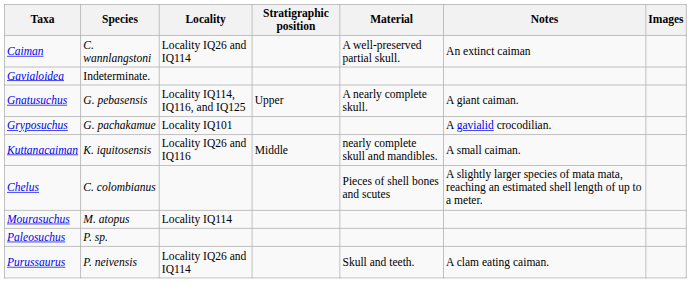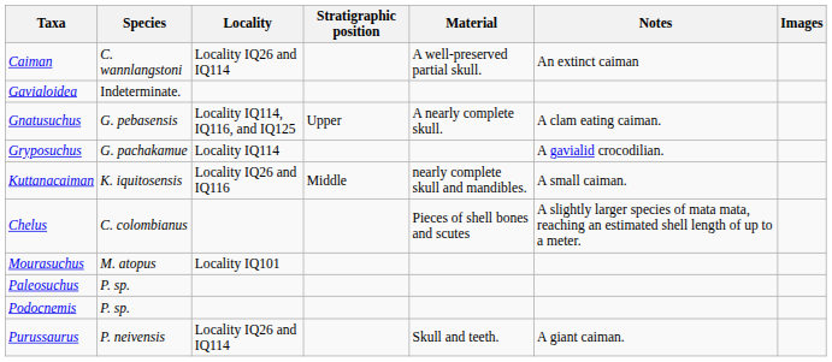 <table class="wikitable sortable" align="center" width="75%">
 <tr>
 <th>Taxa</th>
 <th>Species</th>
 <th>Locality</th>
 <th>Stratigraphic position</th>
 <th>Material</th>
 <th>Notes</th>
 <th>Images</th>
 </tr>
 <tr>
 <td><em><a href='#'>Caiman</a></em> </td>
 <td><em>C. wannlangstoni</em></td>
 <td>Locality IQ26 and IQ114</td>
 <td></td>
 <td>A well-preserved partial skull.</td>
 <td>An extinct caiman</td>
 <td></td>
 </tr>
 <tr>
 <td><em><a href='#'>Gavialoidea</a></em></td>
 <td>Indeterminate.</td>
 <td></td>
 <td></td>
 <td></td>
 <td></td>
 <td></td>
 </tr>
 <tr>
 <td><em><a href='#'>Gnatusuchus</a></em></td>
 <td><em>G. pebasensis</em></td>
 <td>Locality IQ114, IQ116, and IQ125</td>
 <td>Upper</td>
 <td>A nearly complete skull.</td>
-<td>A giant caiman.</td>
+<td>A clam eating caiman.</td>
 <td></td>
 </tr>
 <tr>
 <td><em><a href='#'>Gryposuchus</a></em></td>
 <td><em>G. pachakamue</em></td>
-<td>Locality IQ101</td>
+<td>Locality IQ114</td>
 <td></td>
 <td></td>
 <td>A <a href='#'>gavialid</a> crocodilian.</td>
 <td><br></td>
 </tr>
 <tr>
 <td><em><a href='#'>Kuttanacaiman</a></em></td>
 <td><em>K. iquitosensis</em></td>
 <td>Locality IQ26 and IQ116</td>
 <td>Middle</td>
 <td>nearly complete skull and mandibles.</td>
 <td>A small caiman.</td>
 <td></td>
 </tr>
 <tr>
 <td><em><a href='#'>Chelus</a></em> </td>
 <td><em>C. colombianus</em></td>
 <td></td>
 <td></td>
 <td>Pieces of shell bones and scutes</td>
 <td>A slightly larger species of mata mata, reaching an estimated shell length of up to a meter.</td>
 <td></td>
 </tr>
 <tr>
 <td><em><a href='#'>Mourasuchus</a></em></td>
 <td><em>M. atopus</em></td>
-<td>Locality IQ114</td>
+<td>Locality IQ101</td>
 <td></td>
 <td></td>
 <td></td>
 <td></td>
 </tr>
 <tr>
 <td><em><a href='#'>Paleosuchus</a></em></td>
 <td><em>P. sp.</em></td>
 <td></td>
 <td></td>
 <td></td>
 <td></td>
 <td></td>
 </tr>
 <tr>
+<td><em><a href='#'>Podocnemis</a></em></td>
+<td><em>P. sp.</em></td>
+<td></td>
+<td></td>
+<td></td>
+<td></td>
+<td></td>
+</tr>
+<tr>
 <td><em><a href='#'>Purussaurus</a></em></td>
 <td><em>P. neivensis</em></td>
 <td>Locality IQ26 and IQ114</td>
 <td></td>
 <td>Skull and teeth.</td>
-<td>A clam eating caiman.</td>
+<td>A giant caiman.</td>
 <td></td>
 </tr>
 </table>
